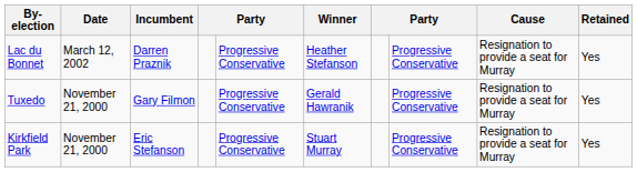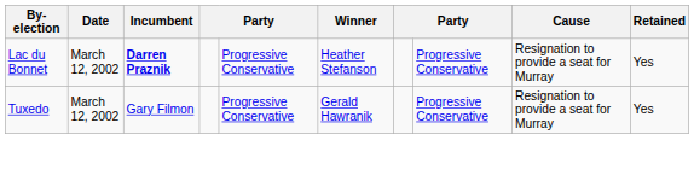 <table class="wikitable" style="width:100%">
 <tr>
 <th>By-election</th>
 <th>Date</th>
 <th>Incumbent</th>
 <th colspan="2">Party</th>
 <th>Winner</th>
 <th colspan="2">Party</th>
 <th>Cause</th>
 <th>Retained</th>
 </tr>
 <tr>
 <td><a href='#'>Lac du Bonnet</a></td>
 <td>March 12, 2002</td>
-<td><a href='#'>Darren Praznik</a></td>
+<td><strong><a href='#'>Darren Praznik</a></strong></td>
 <td>    </td>
 <td><a href='#'>Progressive Conservative</a></td>
 <td><a href='#'>Heather Stefanson</a></td>
 <td>    </td>
 <td><a href='#'>Progressive Conservative</a></td>
 <td>Resignation to provide a seat for Murray</td>
 <td>Yes</td>
 </tr>
 <tr>
 <td><a href='#'>Tuxedo</a></td>
-<td>November 21, 2000</td>
+<td>March 12, 2002</td>
 <td><a href='#'>Gary Filmon</a></td>
 <td>    </td>
 <td><a href='#'>Progressive Conservative</a></td>
 <td><a href='#'>Gerald Hawranik</a></td>
 <td>    </td>
 <td><a href='#'>Progressive Conservative</a></td>
 <td>Resignation to provide a seat for Murray</td>
 <td>Yes</td>
 </tr>
-<tr>
-<td><a href='#'>Kirkfield Park</a></td>
-<td>November 21, 2000</td>
-<td><a href='#'>Eric Stefanson</a></td>
-<td>    </td>
-<td><a href='#'>Progressive Conservative</a></td>
-<td><a href='#'>Stuart Murray</a></td>
-<td>    </td>
-<td><a href='#'>Progressive Conservative</a></td>
-<td>Resignation to provide a seat for Murray</td>
-<td>Yes</td>
-</tr>
 </table>
